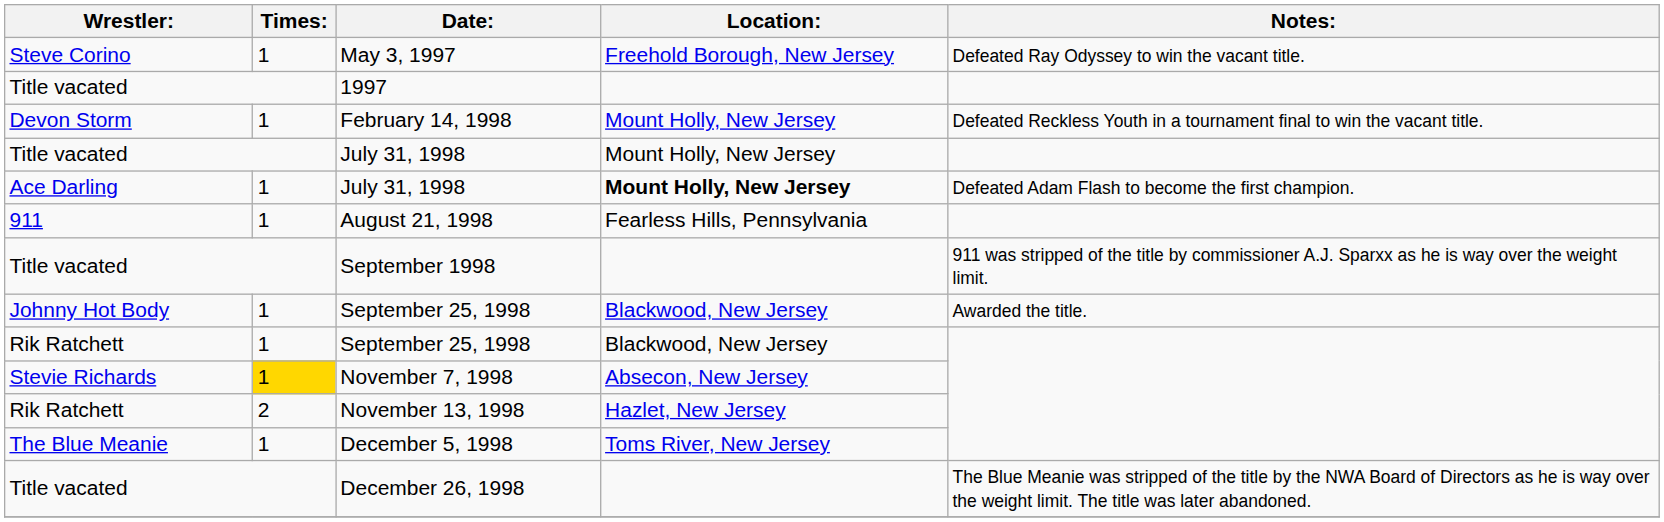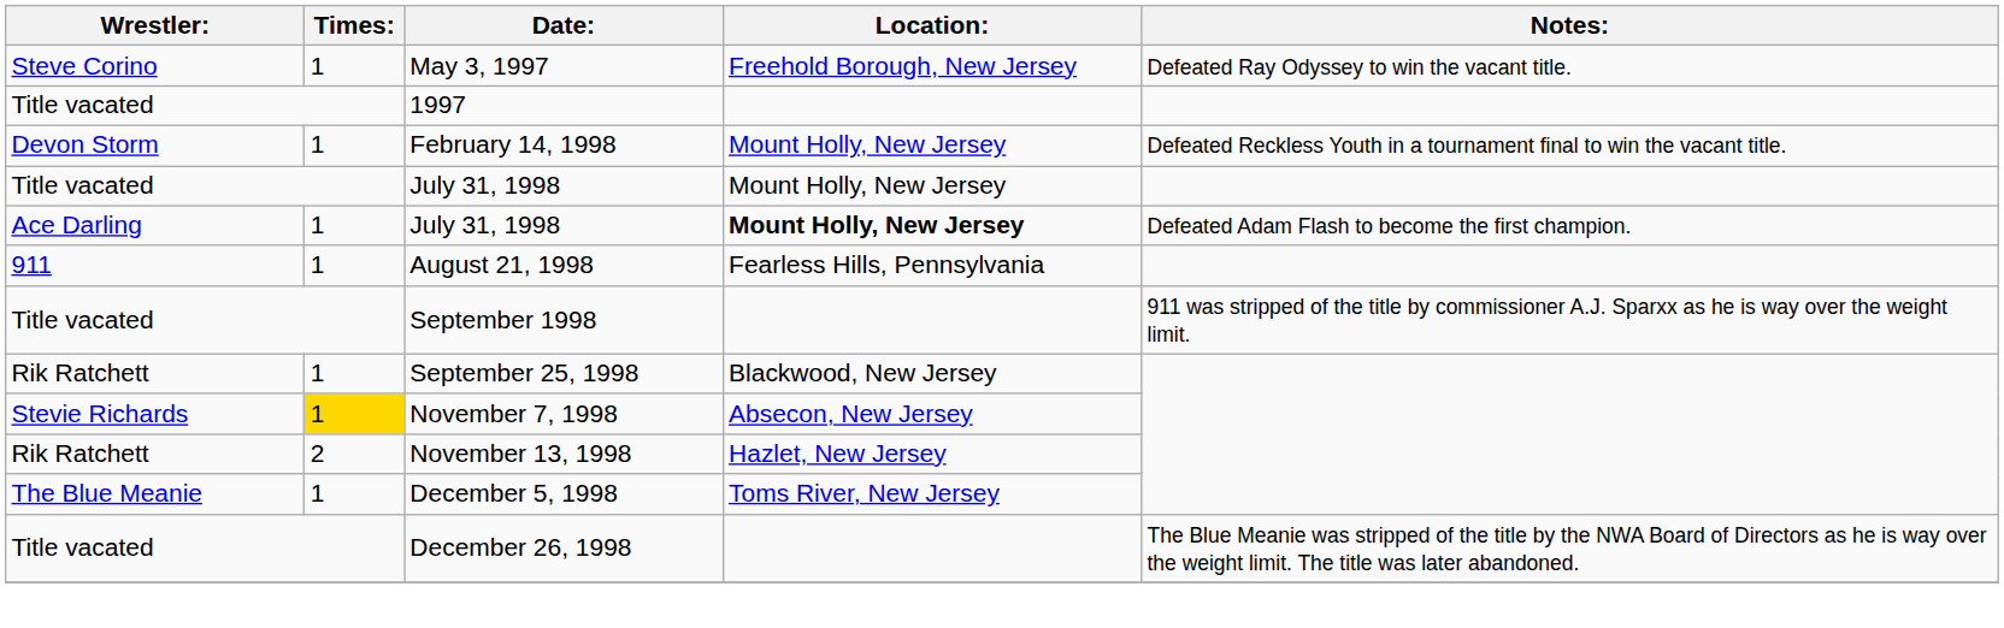 <table class="wikitable" width=100%>
 <tr>
 <th width=15%>Wrestler:</th>
 <th width=5%>Times:</th>
 <th width=16%>Date:</th>
 <th width=21%>Location:</th>
 <th width=43%>Notes:</th>
 </tr>
 <tr>
 <td><a href='#'>Steve Corino</a></td>
 <td>1</td>
 <td>May 3, 1997</td>
 <td><a href='#'>Freehold Borough, New Jersey</a></td>
 <td><small>Defeated Ray Odyssey to win the vacant title.</small></td>
 </tr>
 <tr>
 <td colspan=2>Title vacated</td>
 <td>1997</td>
 <td></td>
 </tr>
 <tr>
 <td><a href='#'>Devon Storm</a></td>
 <td>1</td>
 <td>February 14, 1998</td>
 <td><a href='#'>Mount Holly, New Jersey</a></td>
 <td><small>Defeated Reckless Youth in a tournament final to win the vacant title.</small></td>
 </tr>
 <tr>
 <td colspan=2>Title vacated</td>
 <td>July 31, 1998</td>
 <td>Mount Holly, New Jersey</td>
 </tr>
 <tr>
 <td><a href='#'>Ace Darling</a></td>
 <td>1</td>
 <td>July 31, 1998</td>
 <td><strong>Mount Holly, New Jersey</strong></td>
 <td><small>Defeated Adam Flash to become the first champion.</small></td>
 </tr>
 <tr>
 <td><a href='#'>911</a></td>
 <td>1</td>
 <td>August 21, 1998</td>
 <td>Fearless Hills, Pennsylvania</td>
 </tr>
 <tr>
 <td colspan=2>Title vacated</td>
 <td>September 1998</td>
 <td></td>
 <td><small>911 was stripped of the title by commissioner A.J. Sparxx as he is way over the weight limit.</small></td>
 </tr>
 <tr>
-<td><a href='#'>Johnny Hot Body</a></td>
-<td>1</td>
-<td>September 25, 1998</td>
-<td><a href='#'>Blackwood, New Jersey</a></td>
-<td><small>Awarded the title.</small></td>
-</tr>
-<tr>
 <td>Rik Ratchett</td>
 <td>1</td>
 <td>September 25, 1998</td>
 <td>Blackwood, New Jersey</td>
 </tr>
 <tr>
 <td><a href='#'>Stevie Richards</a></td>
 <td style="background: gold;">1</td>
 <td>November 7, 1998</td>
 <td><a href='#'>Absecon, New Jersey</a></td>
 </tr>
 <tr>
 <td>Rik Ratchett</td>
 <td>2</td>
 <td>November 13, 1998</td>
 <td><a href='#'>Hazlet, New Jersey</a></td>
 </tr>
 <tr>
 <td><a href='#'>The Blue Meanie</a></td>
 <td>1</td>
 <td>December 5, 1998</td>
 <td><a href='#'>Toms River, New Jersey</a></td>
 </tr>
 <tr>
 <td colspan=2>Title vacated</td>
 <td>December 26, 1998</td>
 <td></td>
 <td><small>The Blue Meanie was stripped of the title by the NWA Board of Directors as he is way over the weight limit. The title was later abandoned.</small></td>
 </tr>
 <tr>
 </tr>
 </table>
